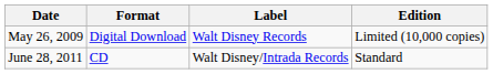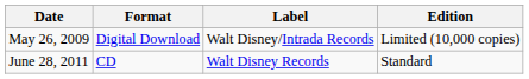 <table class="wikitable">
 <tr>
 <th>Date</th>
 <th>Format</th>
 <th>Label</th>
 <th>Edition</th>
 </tr>
 <tr>
 <td>May 26, 2009</td>
 <td><a href='#'>Digital Download</a></td>
-<td><a href='#'>Walt Disney Records</a></td>
+<td>Walt Disney/<a href='#'>Intrada Records</a></td>
 <td>Limited (10,000 copies)</td>
 </tr>
 <tr>
 <td>June 28, 2011</td>
 <td><a href='#'>CD</a></td>
-<td>Walt Disney/<a href='#'>Intrada Records</a></td>
+<td><a href='#'>Walt Disney Records</a></td>
 <td>Standard</td>
 </tr>
 </table>
